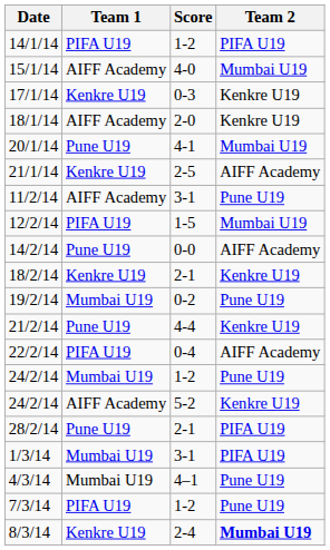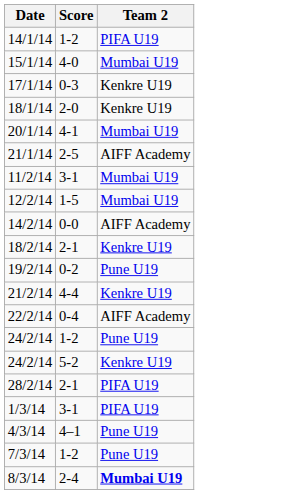 <table class="wikitable">
 <tr>
 <th>Date</th>
-<th>Team 1</th>
 <th>Score</th>
 <th>Team 2</th>
 </tr>
 <tr>
 <td>14/1/14</td>
-<td><a href='#'>PIFA U19</a></td>
 <td>1-2</td>
 <td><a href='#'>PIFA U19</a></td>
 </tr>
 <tr>
 <td>15/1/14</td>
-<td>AIFF Academy</td>
 <td>4-0</td>
 <td><a href='#'>Mumbai U19</a></td>
 </tr>
 <tr>
 <td>17/1/14</td>
-<td><a href='#'>Kenkre U19</a></td>
 <td>0-3</td>
 <td>Kenkre U19</td>
 </tr>
 <tr>
 <td>18/1/14</td>
-<td>AIFF Academy</td>
 <td>2-0</td>
 <td>Kenkre U19</td>
 </tr>
 <tr>
 <td>20/1/14</td>
-<td><a href='#'>Pune U19</a></td>
 <td>4-1</td>
 <td><a href='#'>Mumbai U19</a></td>
 </tr>
 <tr>
 <td>21/1/14</td>
-<td><a href='#'>Kenkre U19</a></td>
 <td>2-5</td>
 <td>AIFF Academy</td>
 </tr>
 <tr>
 <td>11/2/14</td>
-<td>AIFF Academy</td>
 <td>3-1</td>
-<td><a href='#'>Pune U19</a></td>
+<td><a href='#'>Mumbai U19</a></td>
 </tr>
 <tr>
 <td>12/2/14</td>
-<td><a href='#'>PIFA U19</a></td>
 <td>1-5</td>
 <td><a href='#'>Mumbai U19</a></td>
 </tr>
 <tr>
 <td>14/2/14</td>
-<td><a href='#'>Pune U19</a></td>
 <td>0-0</td>
 <td>AIFF Academy</td>
 </tr>
 <tr>
 <td>18/2/14</td>
-<td><a href='#'>Kenkre U19</a></td>
 <td>2-1</td>
 <td><a href='#'>Kenkre U19</a></td>
 </tr>
 <tr>
 <td>19/2/14</td>
-<td><a href='#'>Mumbai U19</a></td>
 <td>0-2</td>
 <td><a href='#'>Pune U19</a></td>
 </tr>
 <tr>
 <td>21/2/14</td>
-<td><a href='#'>Pune U19</a></td>
 <td>4-4</td>
 <td><a href='#'>Kenkre U19</a></td>
 </tr>
 <tr>
 <td>22/2/14</td>
-<td><a href='#'>PIFA U19</a></td>
 <td>0-4</td>
 <td>AIFF Academy</td>
 </tr>
 <tr>
 <td>24/2/14</td>
-<td><a href='#'>Mumbai U19</a></td>
 <td>1-2</td>
 <td><a href='#'>Pune U19</a></td>
 </tr>
 <tr>
 <td>24/2/14</td>
-<td>AIFF Academy</td>
 <td>5-2</td>
 <td><a href='#'>Kenkre U19</a></td>
 </tr>
 <tr>
 <td>28/2/14</td>
-<td><a href='#'>Pune U19</a></td>
 <td>2-1</td>
 <td><a href='#'>PIFA U19</a></td>
 </tr>
 <tr>
 <td>1/3/14</td>
-<td><a href='#'>Mumbai U19</a></td>
 <td>3-1</td>
 <td><a href='#'>PIFA U19</a></td>
 </tr>
 <tr>
 <td>4/3/14</td>
-<td>Mumbai U19</td>
 <td>4–1</td>
 <td><a href='#'>Pune U19</a></td>
 </tr>
 <tr>
 <td>7/3/14</td>
-<td><a href='#'>PIFA U19</a></td>
 <td>1-2</td>
 <td><a href='#'>Pune U19</a></td>
 </tr>
 <tr>
 <td>8/3/14</td>
-<td><a href='#'>Kenkre U19</a></td>
 <td>2-4</td>
 <td><strong><a href='#'>Mumbai U19</a></strong></td>
 </tr>
 </table>
